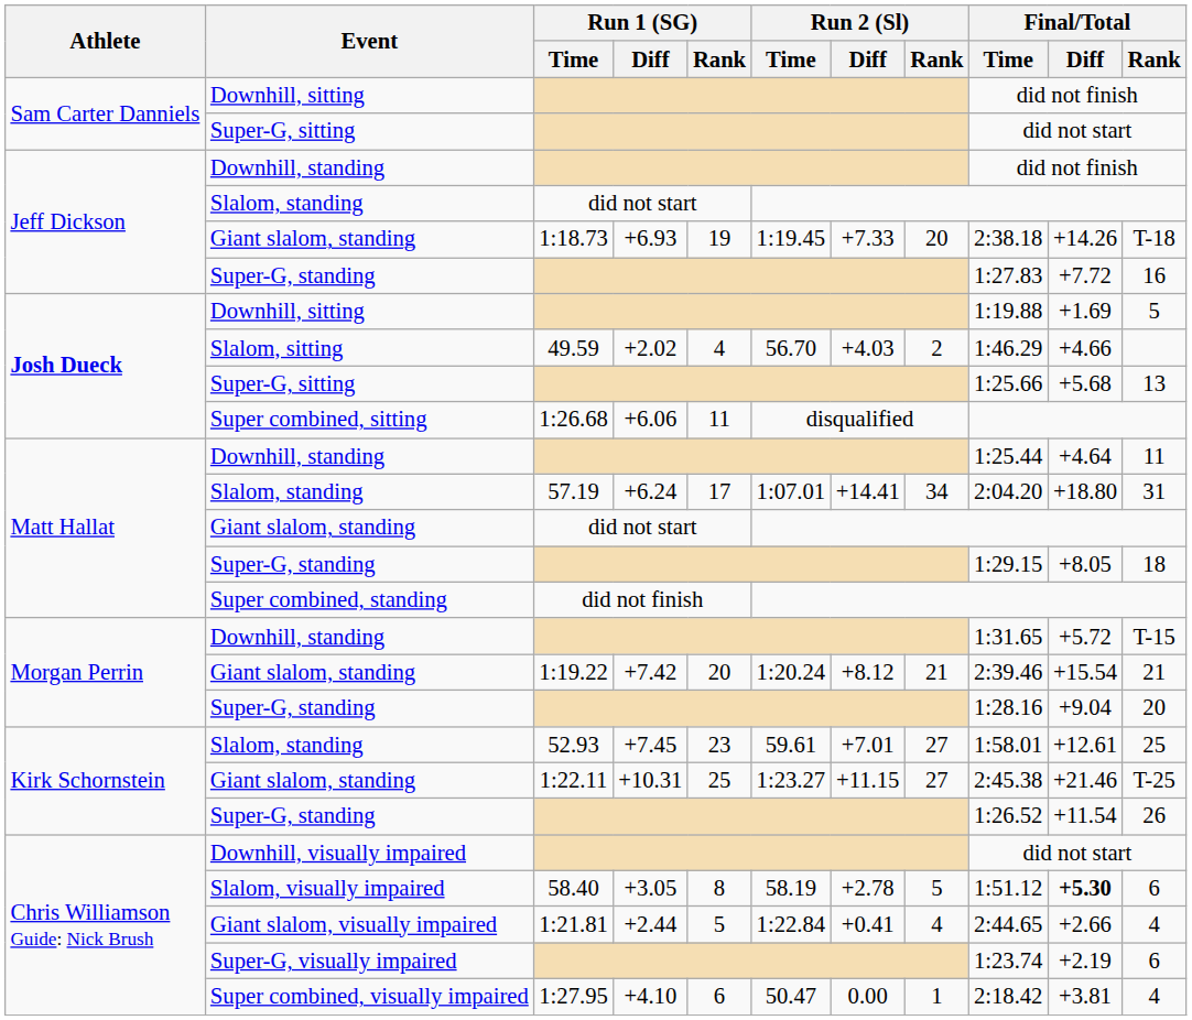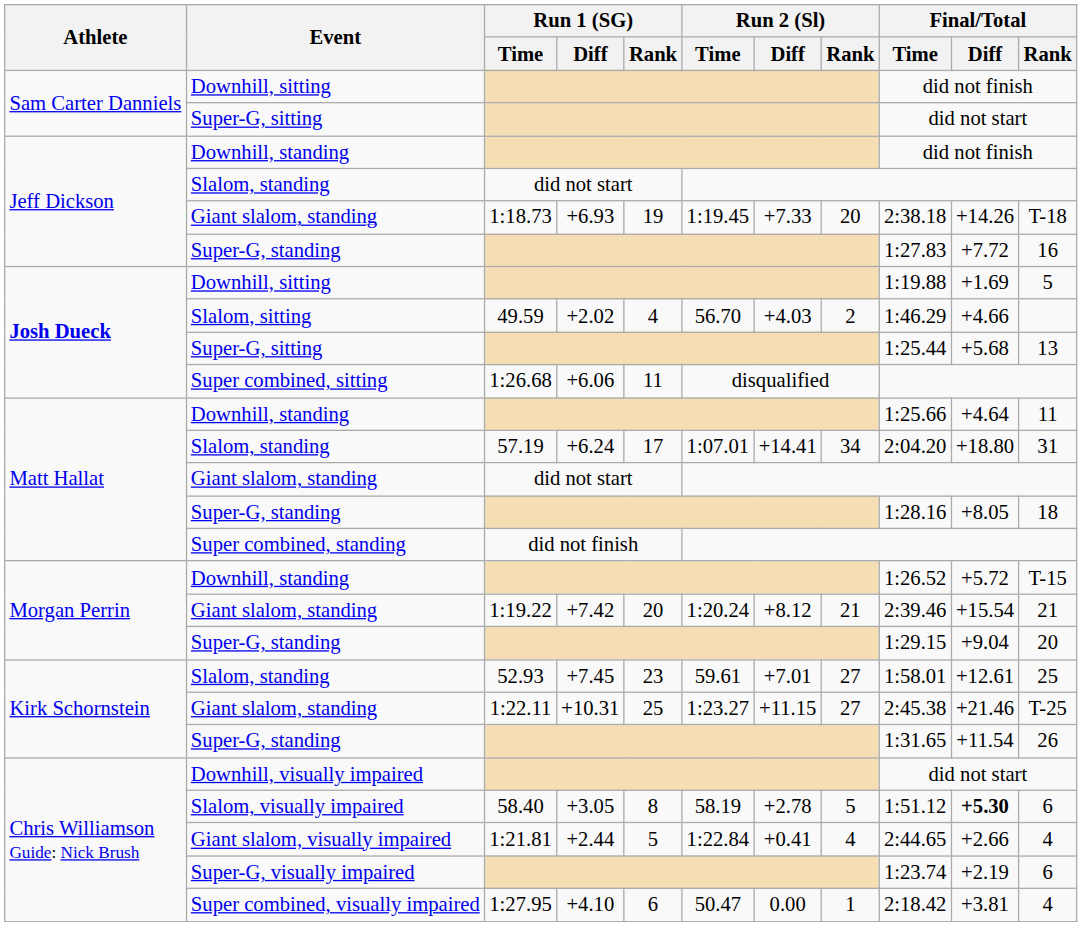 <table class="wikitable" style="font-size:100%">
 <tr>
 <th rowspan="2">Athlete</th>
 <th rowspan="2">Event</th>
 <th colspan="3">Run 1 (SG)</th>
 <th colspan="3">Run 2 (Sl)</th>
 <th colspan="3">Final/Total</th>
 </tr>
 <tr>
 <th>Time</th>
 <th>Diff</th>
 <th>Rank</th>
 <th>Time</th>
 <th>Diff</th>
 <th>Rank</th>
 <th>Time</th>
 <th>Diff</th>
 <th>Rank</th>
 </tr>
 <tr>
 <td rowspan=2><a href='#'>Sam Carter Danniels</a></td>
 <td><a href='#'>Downhill, sitting</a></td>
 <td colspan="6" bgcolor="wheat"></td>
 <td colspan="3" align="center">did not finish</td>
 </tr>
 <tr>
 <td><a href='#'>Super-G, sitting</a></td>
 <td colspan="6" bgcolor="wheat"></td>
 <td colspan="3" align="center">did not start</td>
 </tr>
 <tr>
 <td rowspan=4><a href='#'>Jeff Dickson</a></td>
 <td><a href='#'>Downhill, standing</a></td>
 <td colspan="6" bgcolor="wheat"></td>
 <td colspan="3" align="center">did not finish</td>
 </tr>
 <tr>
 <td><a href='#'>Slalom, standing</a></td>
 <td colspan="3" align="center">did not start</td>
 <td colspan="6" align="center"></td>
 </tr>
 <tr>
 <td><a href='#'>Giant slalom, standing</a></td>
 <td align="center">1:18.73</td>
 <td align="center">+6.93</td>
 <td align="center">19</td>
 <td align="center">1:19.45</td>
 <td align="center">+7.33</td>
 <td align="center">20</td>
 <td align="center">2:38.18</td>
 <td align="center">+14.26</td>
 <td align="center">T-18</td>
 </tr>
 <tr>
 <td><a href='#'>Super-G, standing</a></td>
 <td colspan="6" bgcolor="wheat"></td>
 <td align="center">1:27.83</td>
 <td align="center">+7.72</td>
 <td align="center">16</td>
 </tr>
 <tr>
 <td rowspan=4><strong><a href='#'>Josh Dueck</a></strong></td>
 <td><a href='#'>Downhill, sitting</a></td>
 <td colspan="6" bgcolor="wheat"></td>
 <td align="center">1:19.88</td>
 <td align="center">+1.69</td>
 <td align="center">5</td>
 </tr>
 <tr>
 <td><a href='#'>Slalom, sitting</a></td>
 <td align="center">49.59</td>
 <td align="center">+2.02</td>
 <td align="center">4</td>
 <td align="center">56.70</td>
 <td align="center">+4.03</td>
 <td align="center">2</td>
 <td align="center">1:46.29</td>
 <td align="center">+4.66</td>
 <td align="center"></td>
 </tr>
 <tr>
 <td><a href='#'>Super-G, sitting</a></td>
 <td colspan="6" bgcolor="wheat"></td>
-<td align="center">1:25.66</td>
+<td align="center">1:25.44</td>
 <td align="center">+5.68</td>
 <td align="center">13</td>
 </tr>
 <tr>
 <td><a href='#'>Super combined, sitting</a></td>
 <td align="center">1:26.68</td>
 <td align="center">+6.06</td>
 <td align="center">11</td>
 <td colspan="3" align="center">disqualified</td>
 <td colspan="3" align="center"></td>
 </tr>
 <tr>
 <td rowspan=5><a href='#'>Matt Hallat</a></td>
 <td><a href='#'>Downhill, standing</a></td>
 <td colspan="6" bgcolor="wheat"></td>
-<td align="center">1:25.44</td>
+<td align="center">1:25.66</td>
 <td align="center">+4.64</td>
 <td align="center">11</td>
 </tr>
 <tr>
 <td><a href='#'>Slalom, standing</a></td>
 <td align="center">57.19</td>
 <td align="center">+6.24</td>
 <td align="center">17</td>
 <td align="center">1:07.01</td>
 <td align="center">+14.41</td>
 <td align="center">34</td>
 <td align="center">2:04.20</td>
 <td align="center">+18.80</td>
 <td align="center">31</td>
 </tr>
 <tr>
 <td><a href='#'>Giant slalom, standing</a></td>
 <td colspan="3" align="center">did not start</td>
 <td colspan="6" align="center"></td>
 </tr>
 <tr>
 <td><a href='#'>Super-G, standing</a></td>
 <td colspan="6" bgcolor="wheat"></td>
-<td align="center">1:29.15</td>
+<td align="center">1:28.16</td>
 <td align="center">+8.05</td>
 <td align="center">18</td>
 </tr>
 <tr>
 <td><a href='#'>Super combined, standing</a></td>
 <td colspan="3" align="center">did not finish</td>
 <td colspan="6" align="center"></td>
 </tr>
 <tr>
 <td rowspan=3><a href='#'>Morgan Perrin</a></td>
 <td><a href='#'>Downhill, standing</a></td>
 <td colspan="6" bgcolor="wheat"></td>
-<td align="center">1:31.65</td>
+<td align="center">1:26.52</td>
 <td align="center">+5.72</td>
 <td align="center">T-15</td>
 </tr>
 <tr>
 <td><a href='#'>Giant slalom, standing</a></td>
 <td align="center">1:19.22</td>
 <td align="center">+7.42</td>
 <td align="center">20</td>
 <td align="center">1:20.24</td>
 <td align="center">+8.12</td>
 <td align="center">21</td>
 <td align="center">2:39.46</td>
 <td align="center">+15.54</td>
 <td align="center">21</td>
 </tr>
 <tr>
 <td><a href='#'>Super-G, standing</a></td>
 <td colspan="6" bgcolor="wheat"></td>
-<td align="center">1:28.16</td>
+<td align="center">1:29.15</td>
 <td align="center">+9.04</td>
 <td align="center">20</td>
 </tr>
 <tr>
 <td rowspan=3><a href='#'>Kirk Schornstein</a></td>
 <td><a href='#'>Slalom, standing</a></td>
 <td align="center">52.93</td>
 <td align="center">+7.45</td>
 <td align="center">23</td>
 <td align="center">59.61</td>
 <td align="center">+7.01</td>
 <td align="center">27</td>
 <td align="center">1:58.01</td>
 <td align="center">+12.61</td>
 <td align="center">25</td>
 </tr>
 <tr>
 <td><a href='#'>Giant slalom, standing</a></td>
 <td align="center">1:22.11</td>
 <td align="center">+10.31</td>
 <td align="center">25</td>
 <td align="center">1:23.27</td>
 <td align="center">+11.15</td>
 <td align="center">27</td>
 <td align="center">2:45.38</td>
 <td align="center">+21.46</td>
 <td align="center">T-25</td>
 </tr>
 <tr>
 <td><a href='#'>Super-G, standing</a></td>
 <td colspan="6" bgcolor="wheat"></td>
-<td align="center">1:26.52</td>
+<td align="center">1:31.65</td>
 <td align="center">+11.54</td>
 <td align="center">26</td>
 </tr>
 <tr>
 <td rowspan=5><a href='#'>Chris Williamson</a><br><small><a href='#'>Guide</a>: <a href='#'>Nick Brush</a></small></td>
 <td><a href='#'>Downhill, visually impaired</a></td>
 <td colspan="6" bgcolor="wheat"></td>
 <td colspan="3" align="center">did not start</td>
 </tr>
 <tr>
 <td><a href='#'>Slalom, visually impaired</a></td>
 <td align="center">58.40</td>
 <td align="center">+3.05</td>
 <td align="center">8</td>
 <td align="center">58.19</td>
 <td align="center">+2.78</td>
 <td align="center">5</td>
 <td align="center">1:51.12</td>
 <td align="center"><strong>+5.30</strong></td>
 <td align="center">6</td>
 </tr>
 <tr>
 <td><a href='#'>Giant slalom, visually impaired</a></td>
 <td align="center">1:21.81</td>
 <td align="center">+2.44</td>
 <td align="center">5</td>
 <td align="center">1:22.84</td>
 <td align="center">+0.41</td>
 <td align="center">4</td>
 <td align="center">2:44.65</td>
 <td align="center">+2.66</td>
 <td align="center">4</td>
 </tr>
 <tr>
 <td><a href='#'>Super-G, visually impaired</a></td>
 <td colspan="6" bgcolor="wheat"></td>
 <td align="center">1:23.74</td>
 <td align="center">+2.19</td>
 <td align="center">6</td>
 </tr>
 <tr>
 <td><a href='#'>Super combined, visually impaired</a></td>
 <td align="center">1:27.95</td>
 <td align="center">+4.10</td>
 <td align="center">6</td>
 <td align="center">50.47</td>
 <td align="center">0.00</td>
 <td align="center">1</td>
 <td align="center">2:18.42</td>
 <td align="center">+3.81</td>
 <td align="center">4</td>
 </tr>
 <tr>
 </tr>
 </table>
